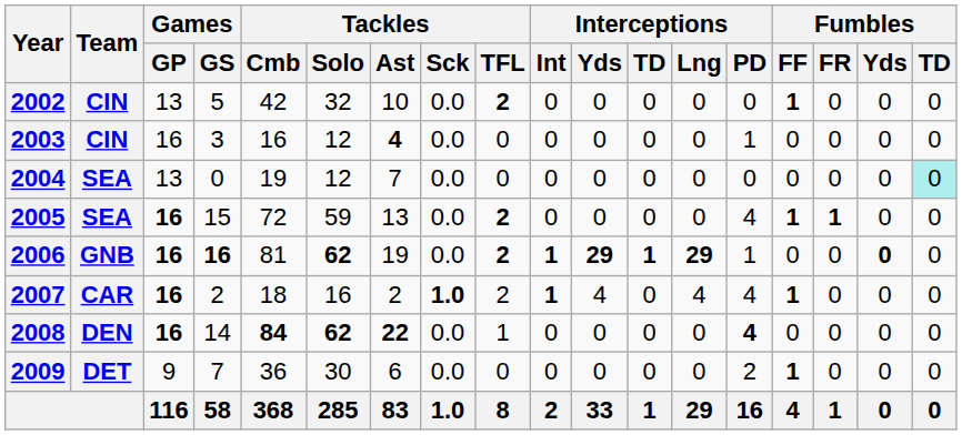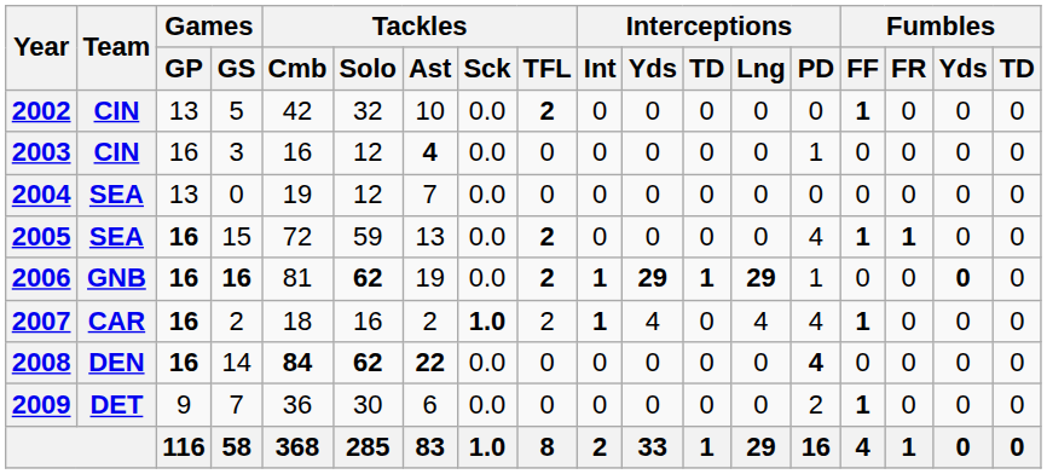 <table class="wikitable" style="text-align:center">
 <tr>
 <th rowspan="2">Year</th>
 <th rowspan="2">Team</th>
 <th colspan="2">Games</th>
 <th colspan="5">Tackles</th>
 <th colspan="5">Interceptions</th>
 <th colspan="4">Fumbles</th>
 </tr>
 <tr>
 <th>GP</th>
 <th>GS</th>
 <th>Cmb</th>
 <th>Solo</th>
 <th>Ast</th>
 <th>Sck</th>
 <th>TFL</th>
 <th>Int</th>
 <th>Yds</th>
 <th>TD</th>
 <th>Lng</th>
 <th>PD</th>
 <th>FF</th>
 <th>FR</th>
 <th>Yds</th>
 <th>TD</th>
 </tr>
 <tr>
 <th><a href='#'>2002</a></th>
 <th><a href='#'>CIN</a></th>
 <td>13</td>
 <td>5</td>
 <td>42</td>
 <td>32</td>
 <td>10</td>
 <td>0.0</td>
 <td><strong>2</strong></td>
 <td>0</td>
 <td>0</td>
 <td>0</td>
 <td>0</td>
 <td>0</td>
 <td><strong>1</strong></td>
 <td>0</td>
 <td>0</td>
 <td>0</td>
 </tr>
 <tr>
 <th><a href='#'>2003</a></th>
 <th><a href='#'>CIN</a></th>
 <td>16</td>
 <td>3</td>
 <td>16</td>
 <td>12</td>
 <td><strong>4</strong></td>
 <td>0.0</td>
 <td>0</td>
 <td>0</td>
 <td>0</td>
 <td>0</td>
 <td>0</td>
 <td>1</td>
 <td>0</td>
 <td>0</td>
 <td>0</td>
 <td>0</td>
 </tr>
 <tr>
 <th><a href='#'>2004</a></th>
 <th><a href='#'>SEA</a></th>
 <td>13</td>
 <td>0</td>
 <td>19</td>
 <td>12</td>
 <td>7</td>
 <td>0.0</td>
 <td>0</td>
 <td>0</td>
 <td>0</td>
 <td>0</td>
 <td>0</td>
 <td>0</td>
 <td>0</td>
 <td>0</td>
 <td>0</td>
-<td style="background: paleturquoise;">0</td>
+<td>0</td>
 </tr>
 <tr>
 <th><a href='#'>2005</a></th>
 <th><a href='#'>SEA</a></th>
 <td><strong>16</strong></td>
 <td>15</td>
 <td>72</td>
 <td>59</td>
 <td>13</td>
 <td>0.0</td>
 <td><strong>2</strong></td>
 <td>0</td>
 <td>0</td>
 <td>0</td>
 <td>0</td>
 <td>4</td>
 <td><strong>1</strong></td>
 <td><strong>1</strong></td>
 <td>0</td>
 <td>0</td>
 </tr>
 <tr>
 <th><a href='#'>2006</a></th>
 <th><a href='#'>GNB</a></th>
 <td><strong>16</strong></td>
 <td><strong>16</strong></td>
 <td>81</td>
 <td><strong>62</strong></td>
 <td>19</td>
 <td>0.0</td>
 <td><strong>2</strong></td>
 <td><strong>1</strong></td>
 <td><strong>29</strong></td>
 <td><strong>1</strong></td>
 <td><strong>29</strong></td>
 <td>1</td>
 <td>0</td>
 <td>0</td>
 <td><strong>0</strong></td>
 <td>0</td>
 </tr>
 <tr>
 <th><a href='#'>2007</a></th>
 <th><a href='#'>CAR</a></th>
 <td><strong>16</strong></td>
 <td>2</td>
 <td>18</td>
 <td>16</td>
 <td>2</td>
 <td><strong>1.0</strong></td>
 <td>2</td>
 <td><strong>1</strong></td>
 <td>4</td>
 <td>0</td>
 <td>4</td>
 <td>4</td>
 <td><strong>1</strong></td>
 <td>0</td>
 <td>0</td>
 <td>0</td>
 </tr>
 <tr>
 <th><a href='#'>2008</a></th>
 <th><a href='#'>DEN</a></th>
 <td><strong>16</strong></td>
 <td>14</td>
 <td><strong>84</strong></td>
 <td><strong>62</strong></td>
 <td><strong>22</strong></td>
 <td>0.0</td>
-<td>1</td>
+<td>0</td>
 <td>0</td>
 <td>0</td>
 <td>0</td>
 <td>0</td>
 <td><strong>4</strong></td>
 <td>0</td>
 <td>0</td>
 <td>0</td>
 <td>0</td>
 </tr>
 <tr>
 <th><a href='#'>2009</a></th>
 <th><a href='#'>DET</a></th>
 <td>9</td>
 <td>7</td>
 <td>36</td>
 <td>30</td>
 <td>6</td>
 <td>0.0</td>
 <td>0</td>
 <td>0</td>
 <td>0</td>
 <td>0</td>
 <td>0</td>
 <td>2</td>
 <td><strong>1</strong></td>
 <td>0</td>
 <td>0</td>
 <td>0</td>
 </tr>
 <tr>
 <th colspan="2"></th>
 <th>116</th>
 <th>58</th>
 <th>368</th>
 <th>285</th>
 <th>83</th>
 <th>1.0</th>
 <th>8</th>
 <th>2</th>
 <th>33</th>
 <th>1</th>
 <th>29</th>
 <th>16</th>
 <th>4</th>
 <th>1</th>
 <th>0</th>
 <th>0</th>
 </tr>
 </table>
